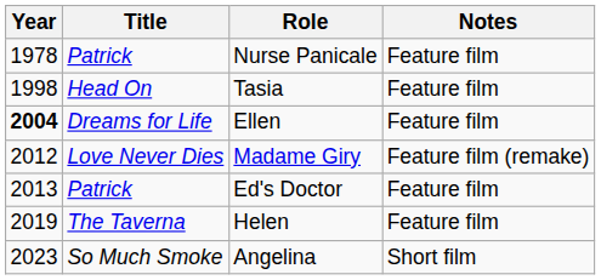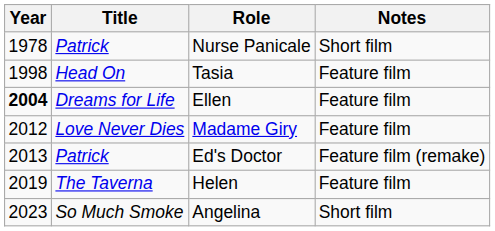 <table class="wikitable sortable">
 <tr>
 <th>Year</th>
 <th>Title</th>
 <th>Role</th>
 <th>Notes</th>
 </tr>
 <tr>
 <td>1978</td>
 <td><em><a href='#'>Patrick</a></em></td>
 <td>Nurse Panicale</td>
-<td>Feature film</td>
+<td>Short film</td>
 </tr>
 <tr>
 <td>1998</td>
 <td><em><a href='#'>Head On</a></em></td>
 <td>Tasia</td>
 <td>Feature film</td>
 </tr>
 <tr>
 <td><strong>2004</strong></td>
 <td><em><a href='#'>Dreams for Life</a></em></td>
 <td>Ellen</td>
 <td>Feature film</td>
 </tr>
 <tr>
 <td>2012</td>
 <td><em><a href='#'>Love Never Dies</a></em></td>
 <td><a href='#'>Madame Giry</a></td>
-<td>Feature film (remake)</td>
+<td>Feature film</td>
 </tr>
 <tr>
 <td>2013</td>
 <td><em><a href='#'>Patrick</a></em></td>
 <td>Ed's Doctor</td>
-<td>Feature film</td>
+<td>Feature film (remake)</td>
 </tr>
 <tr>
 <td>2019</td>
 <td><em><a href='#'>The Taverna</a></em></td>
 <td>Helen</td>
 <td>Feature film</td>
 </tr>
 <tr>
 <td>2023</td>
 <td><em>So Much Smoke</em></td>
 <td>Angelina</td>
 <td>Short film</td>
 </tr>
 </table>
